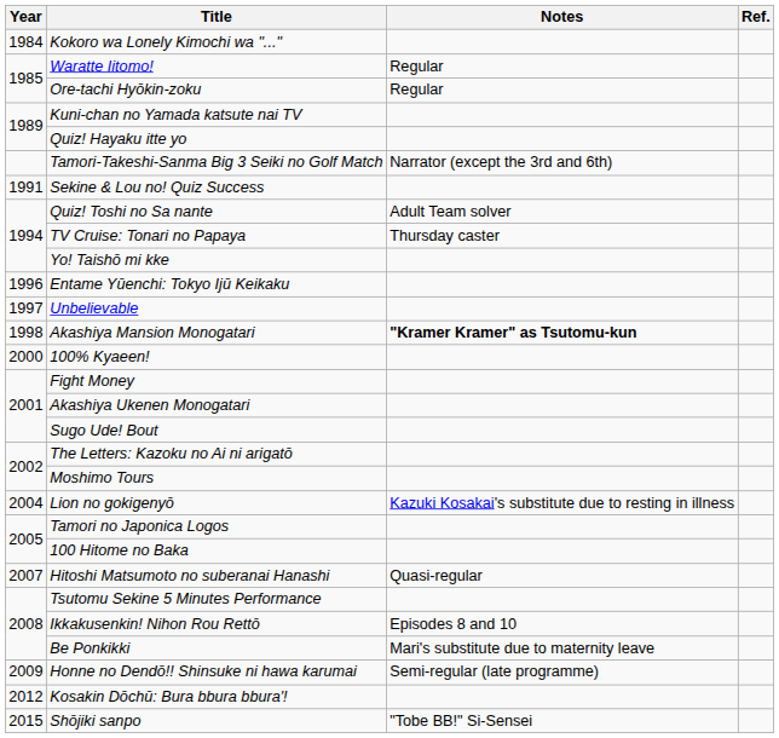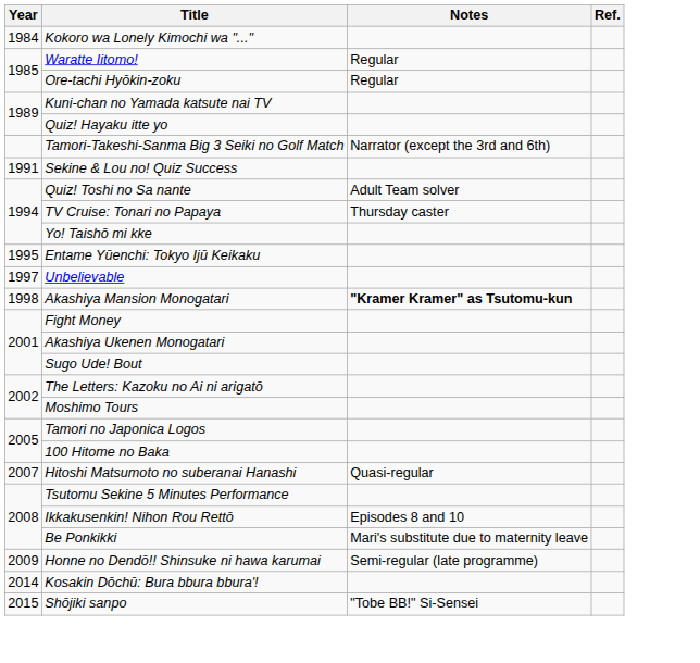 <table class="wikitable">
 <tr>
 <th>Year</th>
 <th>Title</th>
 <th>Notes</th>
 <th>Ref.</th>
 </tr>
 <tr>
 <td>1984</td>
 <td><em>Kokoro wa Lonely Kimochi wa "..."</em></td>
 <td></td>
 <td></td>
 </tr>
 <tr>
 <td rowspan="2">1985</td>
 <td><em><a href='#'>Waratte Iitomo!</a></em></td>
 <td>Regular</td>
 <td></td>
 </tr>
 <tr>
 <td><em>Ore-tachi Hyōkin-zoku</em></td>
 <td>Regular</td>
 <td></td>
 </tr>
 <tr>
 <td rowspan="2">1989</td>
 <td><em>Kuni-chan no Yamada katsute nai TV</em></td>
 <td></td>
 <td></td>
 </tr>
 <tr>
 <td><em>Quiz! Hayaku itte yo</em></td>
 <td></td>
 <td></td>
 </tr>
 <tr>
 <td></td>
 <td><em>Tamori-Takeshi-Sanma Big 3 Seiki no Golf Match</em></td>
 <td>Narrator (except the 3rd and 6th)</td>
 <td></td>
 </tr>
 <tr>
 <td>1991</td>
 <td><em>Sekine & Lou no! Quiz Success</em></td>
 <td></td>
 <td></td>
 </tr>
 <tr>
 <td rowspan="3">1994</td>
 <td><em>Quiz! Toshi no Sa nante</em></td>
 <td>Adult Team solver</td>
 <td></td>
 </tr>
 <tr>
 <td><em>TV Cruise: Tonari no Papaya</em></td>
 <td>Thursday caster</td>
 <td></td>
 </tr>
 <tr>
 <td><em>Yo! Taishō mi kke</em></td>
 <td></td>
 <td></td>
 </tr>
 <tr>
-<td>1996</td>
+<td>1995</td>
 <td><em>Entame Yūenchi: Tokyo Ijū Keikaku</em></td>
 <td></td>
 <td></td>
 </tr>
 <tr>
 <td>1997</td>
 <td><em><a href='#'>Unbelievable</a></em></td>
 <td></td>
 <td></td>
 </tr>
 <tr>
 <td>1998</td>
 <td><em>Akashiya Mansion Monogatari</em></td>
 <td><strong>"Kramer Kramer" as Tsutomu-kun</strong></td>
-<td></td>
-</tr>
-<tr>
-<td>2000</td>
-<td><em>100% Kyaeen!</em></td>
-<td></td>
 <td></td>
 </tr>
 <tr>
 <td rowspan="3">2001</td>
 <td><em>Fight Money</em></td>
 <td></td>
 <td></td>
 </tr>
 <tr>
 <td><em>Akashiya Ukenen Monogatari</em></td>
 <td></td>
 <td></td>
 </tr>
 <tr>
 <td><em>Sugo Ude! Bout</em></td>
 <td></td>
 <td></td>
 </tr>
 <tr>
 <td rowspan="2">2002</td>
 <td><em>The Letters: Kazoku no Ai ni arigatō</em></td>
 <td></td>
 <td></td>
 </tr>
 <tr>
 <td><em>Moshimo Tours</em></td>
 <td></td>
-<td></td>
-</tr>
-<tr>
-<td>2004</td>
-<td><em>Lion no gokigenyō</em></td>
-<td><a href='#'>Kazuki Kosakai</a>'s substitute due to resting in illness</td>
 <td></td>
 </tr>
 <tr>
 <td rowspan="2">2005</td>
 <td><em>Tamori no Japonica Logos</em></td>
 <td></td>
 <td></td>
 </tr>
 <tr>
 <td><em>100 Hitome no Baka</em></td>
 <td></td>
 <td></td>
 </tr>
 <tr>
 <td>2007</td>
 <td><em>Hitoshi Matsumoto no suberanai Hanashi</em></td>
 <td>Quasi-regular</td>
 <td></td>
 </tr>
 <tr>
 <td rowspan="3">2008</td>
 <td><em>Tsutomu Sekine 5 Minutes Performance</em></td>
 <td></td>
 <td></td>
 </tr>
 <tr>
 <td><em>Ikkakusenkin! Nihon Rou Rettō</em></td>
 <td>Episodes 8 and 10</td>
 <td></td>
 </tr>
 <tr>
 <td><em>Be Ponkikki</em></td>
 <td>Mari's substitute due to maternity leave</td>
 <td></td>
 </tr>
 <tr>
 <td>2009</td>
 <td><em>Honne no Dendō!! Shinsuke ni hawa karumai</em></td>
 <td>Semi-regular (late programme)</td>
 <td></td>
 </tr>
 <tr>
-<td>2012</td>
+<td>2014</td>
 <td><em>Kosakin Dōchū: Bura bbura bbura'!</em></td>
 <td></td>
 <td></td>
 </tr>
 <tr>
 <td>2015</td>
 <td><em>Shōjiki sanpo</em></td>
 <td>"Tobe BB!" Si-Sensei</td>
 <td></td>
 </tr>
 </table>
